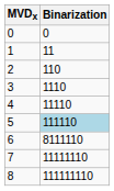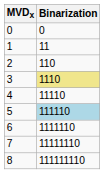 <table class="wikitable floatright">
 <tr>
 <th>MVD<sub>x</sub></th>
 <th>Binarization</th>
 </tr>
 <tr>
 <td>0</td>
 <td>0</td>
 </tr>
 <tr>
 <td>1</td>
 <td>11</td>
 </tr>
 <tr>
 <td>2</td>
 <td>110</td>
 </tr>
 <tr>
 <td>3</td>
-<td>1110</td>
+<td style="background: khaki;">1110</td>
 </tr>
 <tr>
 <td>4</td>
 <td>11110</td>
 </tr>
 <tr>
 <td>5</td>
 <td style="background: lightblue;">111110</td>
 </tr>
 <tr>
 <td>6</td>
-<td>8111110</td>
+<td>1111110</td>
 </tr>
 <tr>
 <td>7</td>
 <td>11111110</td>
 </tr>
 <tr>
 <td>8</td>
 <td>111111110</td>
 </tr>
 </table>
